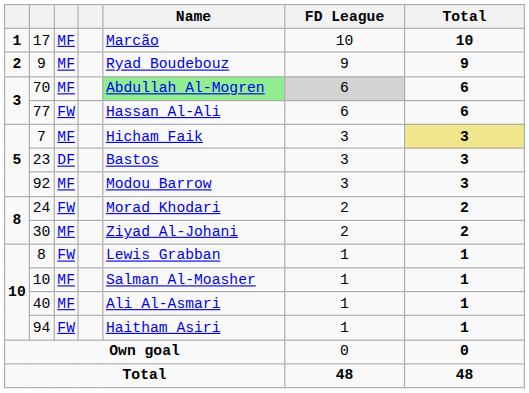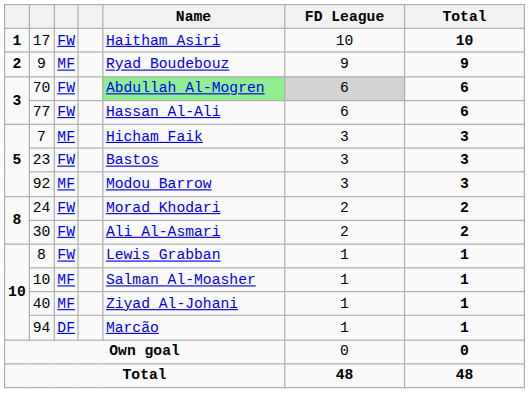 <table class="wikitable" style="text-align:center">
 <tr>
 <th width=15></th>
 <th width=15></th>
 <th width=15></th>
 <th width=15></th>
 <th width=155>Name</th>
 <th width=100>FD League</th>
 <th width=100>Total</th>
 </tr>
 <tr>
 <td><strong>1</strong></td>
 <td>17</td>
-<td><a href='#'>MF</a></td>
+<td><a href='#'>FW</a></td>
 <td></td>
-<td align=left><a href='#'>Marcão</a></td>
+<td align=left><a href='#'>Haitham Asiri</a></td>
 <td>10</td>
 <td><strong>10</strong></td>
 </tr>
 <tr>
 <td><strong>2</strong></td>
 <td>9</td>
 <td><a href='#'>MF</a></td>
 <td></td>
 <td align=left><a href='#'>Ryad Boudebouz</a></td>
 <td>9</td>
 <td><strong>9</strong></td>
 </tr>
 <tr>
 <td rowspan=2><strong>3</strong></td>
 <td>70</td>
-<td><a href='#'>MF</a></td>
+<td><a href='#'>FW</a></td>
 <td></td>
 <td align=left style="background: lightgreen;"><a href='#'>Abdullah Al-Mogren</a></td>
 <td style="background: lightgrey;">6</td>
 <td><strong>6</strong></td>
 </tr>
 <tr>
 <td>77</td>
 <td><a href='#'>FW</a></td>
 <td></td>
 <td align=left><a href='#'>Hassan Al-Ali</a></td>
 <td>6</td>
 <td><strong>6</strong></td>
 </tr>
 <tr>
 <td rowspan=3><strong>5</strong></td>
 <td>7</td>
 <td><a href='#'>MF</a></td>
 <td></td>
 <td align=left><a href='#'>Hicham Faik</a></td>
 <td>3</td>
-<td style="background: khaki;"><strong>3</strong></td>
+<td><strong>3</strong></td>
 </tr>
 <tr>
 <td>23</td>
-<td><a href='#'>DF</a></td>
+<td><a href='#'>FW</a></td>
 <td></td>
 <td align=left><a href='#'>Bastos</a></td>
 <td>3</td>
 <td><strong>3</strong></td>
 </tr>
 <tr>
 <td>92</td>
 <td><a href='#'>MF</a></td>
 <td></td>
 <td align=left><a href='#'>Modou Barrow</a></td>
 <td>3</td>
 <td><strong>3</strong></td>
 </tr>
 <tr>
 <td rowspan=2><strong>8</strong></td>
 <td>24</td>
 <td><a href='#'>FW</a></td>
 <td></td>
 <td align=left><a href='#'>Morad Khodari</a></td>
 <td>2</td>
 <td><strong>2</strong></td>
 </tr>
 <tr>
 <td>30</td>
-<td><a href='#'>MF</a></td>
+<td><a href='#'>FW</a></td>
 <td></td>
-<td align=left><a href='#'>Ziyad Al-Johani</a></td>
+<td align=left><a href='#'>Ali Al-Asmari</a></td>
 <td>2</td>
 <td><strong>2</strong></td>
 </tr>
 <tr>
 <td rowspan=4><strong>10</strong></td>
 <td>8</td>
 <td><a href='#'>FW</a></td>
 <td></td>
 <td align=left><a href='#'>Lewis Grabban</a></td>
 <td>1</td>
 <td><strong>1</strong></td>
 </tr>
 <tr>
 <td>10</td>
 <td><a href='#'>MF</a></td>
 <td></td>
 <td align=left><a href='#'>Salman Al-Moasher</a></td>
 <td>1</td>
 <td><strong>1</strong></td>
 </tr>
 <tr>
 <td>40</td>
 <td><a href='#'>MF</a></td>
 <td></td>
-<td align=left><a href='#'>Ali Al-Asmari</a></td>
+<td align=left><a href='#'>Ziyad Al-Johani</a></td>
 <td>1</td>
 <td><strong>1</strong></td>
 </tr>
 <tr>
 <td>94</td>
-<td><a href='#'>FW</a></td>
+<td><a href='#'>DF</a></td>
 <td></td>
-<td align=left><a href='#'>Haitham Asiri</a></td>
+<td align=left><a href='#'>Marcão</a></td>
 <td>1</td>
 <td><strong>1</strong></td>
 </tr>
 <tr>
 <td colspan=5><strong>Own goal</strong></td>
 <td>0</td>
 <td><strong>0</strong></td>
 </tr>
 <tr>
 <td colspan=5><strong>Total</strong></td>
 <td><strong>48</strong></td>
 <td><strong>48</strong></td>
 </tr>
 </table>
